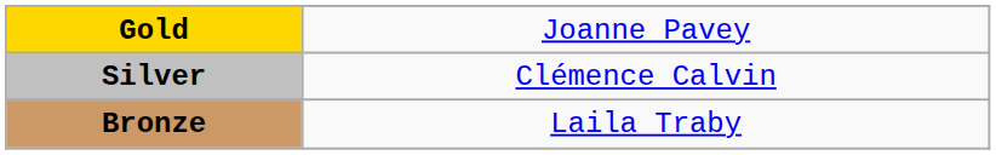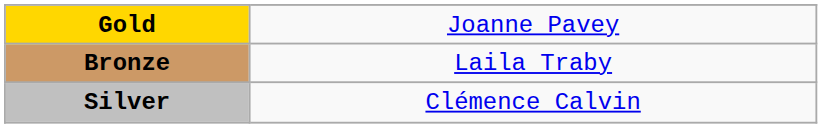 <table class="wikitable" style=" text-align:center; " width="35%">
 <tr>
 <td bgcolor="gold"><strong>Gold</strong></td>
 <td><a href='#'>Joanne Pavey</a><br><small><em></em></small></td>
 </tr>
 <tr>
+<td bgcolor="CC9966"><strong>Bronze</strong></td>
+<td><a href='#'>Laila Traby</a><br><small><em></em></small></td>
+</tr>
+<tr>
 <td bgcolor="silver"><strong>Silver</strong></td>
 <td><a href='#'>Clémence Calvin</a><br><small><em></em></small></td>
 </tr>
-<tr>
-<td bgcolor="CC9966"><strong>Bronze</strong></td>
-<td><a href='#'>Laila Traby</a><br><small><em></em></small></td>
-</tr>
 </table>
